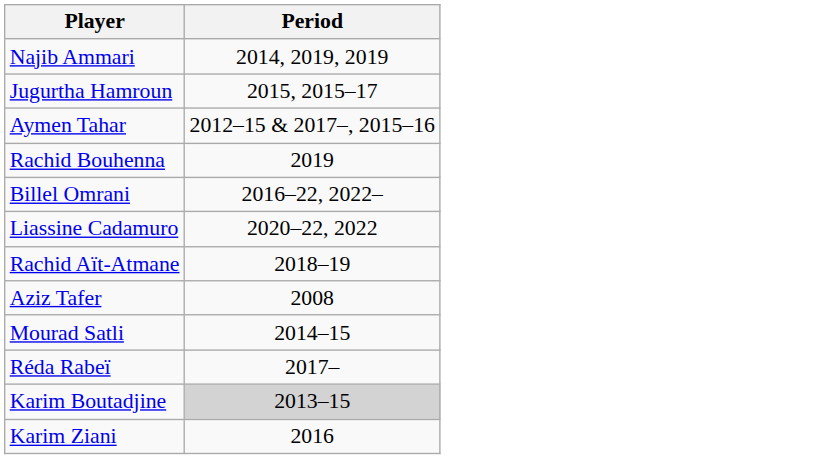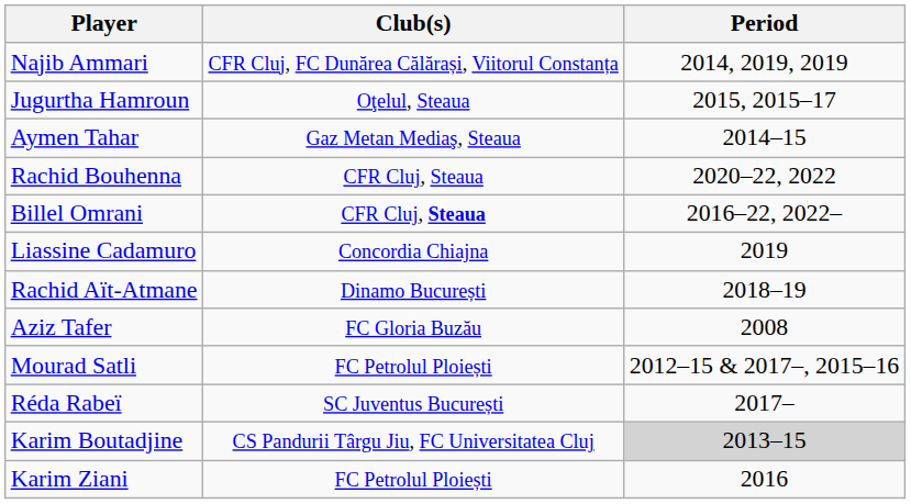 <table class="wikitable collapsible collapsed" style="text-align:center">
 <tr>
 <th scope="col">Player</th>
+<th scope="col" class="unsortable">Club(s)</th>
 <th scope="col">Period</th>
 </tr>
 <tr>
 <td align="left"><a href='#'>Najib Ammari</a></td>
+<td><small><a href='#'>CFR Cluj</a>, <a href='#'>FC Dunărea Călărași</a>, <a href='#'>Viitorul Constanța</a></small></td>
 <td>2014, 2019, 2019</td>
 </tr>
 <tr>
 <td align="left"><a href='#'>Jugurtha Hamroun</a></td>
+<td><small><a href='#'>Oţelul</a>, <a href='#'>Steaua</a></small></td>
 <td>2015, 2015–17</td>
 </tr>
 <tr>
 <td align="left"><a href='#'>Aymen Tahar</a></td>
-<td>2012–15 & 2017–, 2015–16</td>
+<td><small><a href='#'>Gaz Metan Mediaş</a>, <a href='#'>Steaua</a></small></td>
+<td>2014–15</td>
 </tr>
 <tr>
 <td align="left"><a href='#'>Rachid Bouhenna</a></td>
-<td>2019</td>
+<td><small><a href='#'>CFR Cluj</a>, <a href='#'>Steaua</a></small></td>
+<td>2020–22, 2022</td>
 </tr>
 <tr>
 <td align="left"><a href='#'>Billel Omrani</a></td>
+<td><small><a href='#'>CFR Cluj</a>, <strong><a href='#'>Steaua</a></strong></small></td>
 <td>2016–22, 2022–</td>
 </tr>
 <tr>
 <td align="left"><a href='#'>Liassine Cadamuro</a></td>
-<td>2020–22, 2022</td>
+<td><small><a href='#'>Concordia Chiajna</a></small></td>
+<td>2019</td>
 </tr>
 <tr>
 <td align="left"><a href='#'>Rachid Aït-Atmane</a></td>
+<td><small><a href='#'>Dinamo București</a></small></td>
 <td>2018–19</td>
 </tr>
 <tr>
 <td align="left"><a href='#'>Aziz Tafer</a></td>
+<td><small><a href='#'>FC Gloria Buzău</a></small></td>
 <td>2008</td>
 </tr>
 <tr>
 <td align="left"><a href='#'>Mourad Satli</a></td>
-<td>2014–15</td>
+<td><small><a href='#'>FC Petrolul Ploiești</a></small></td>
+<td>2012–15 & 2017–, 2015–16</td>
 </tr>
 <tr>
 <td align="left"><a href='#'>Réda Rabeï</a></td>
+<td><small><a href='#'>SC Juventus București</a></small></td>
 <td>2017–</td>
 </tr>
 <tr>
 <td align="left"><a href='#'>Karim Boutadjine</a></td>
+<td><small><a href='#'>CS Pandurii Târgu Jiu</a>, <a href='#'>FC Universitatea Cluj</a></small></td>
 <td style="background: lightgrey;">2013–15</td>
 </tr>
 <tr>
 <td align="left"><a href='#'>Karim Ziani</a></td>
+<td><small><a href='#'>FC Petrolul Ploiești</a></small></td>
 <td>2016</td>
 </tr>
 </table>
